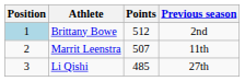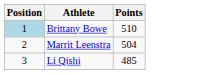 <table class="wikitable">
 <tr>
 <th>Position</th>
 <th>Athlete</th>
 <th>Points</th>
-<th><a href='#'>Previous season</a></th>
 </tr>
 <tr align="center">
 <td style="background: lightblue;">1</td>
 <td align="left"> <a href='#'>Brittany Bowe</a></td>
-<td>512</td>
-<td>2nd</td>
+<td>510</td>
 </tr>
 <tr align="center">
 <td>2</td>
 <td align="left"> <a href='#'>Marrit Leenstra</a></td>
-<td>507</td>
-<td>11th</td>
+<td>504</td>
 </tr>
 <tr align="center">
 <td>3</td>
 <td align="left"> <a href='#'>Li Qishi</a></td>
 <td>485</td>
-<td>27th</td>
 </tr>
 </table>
